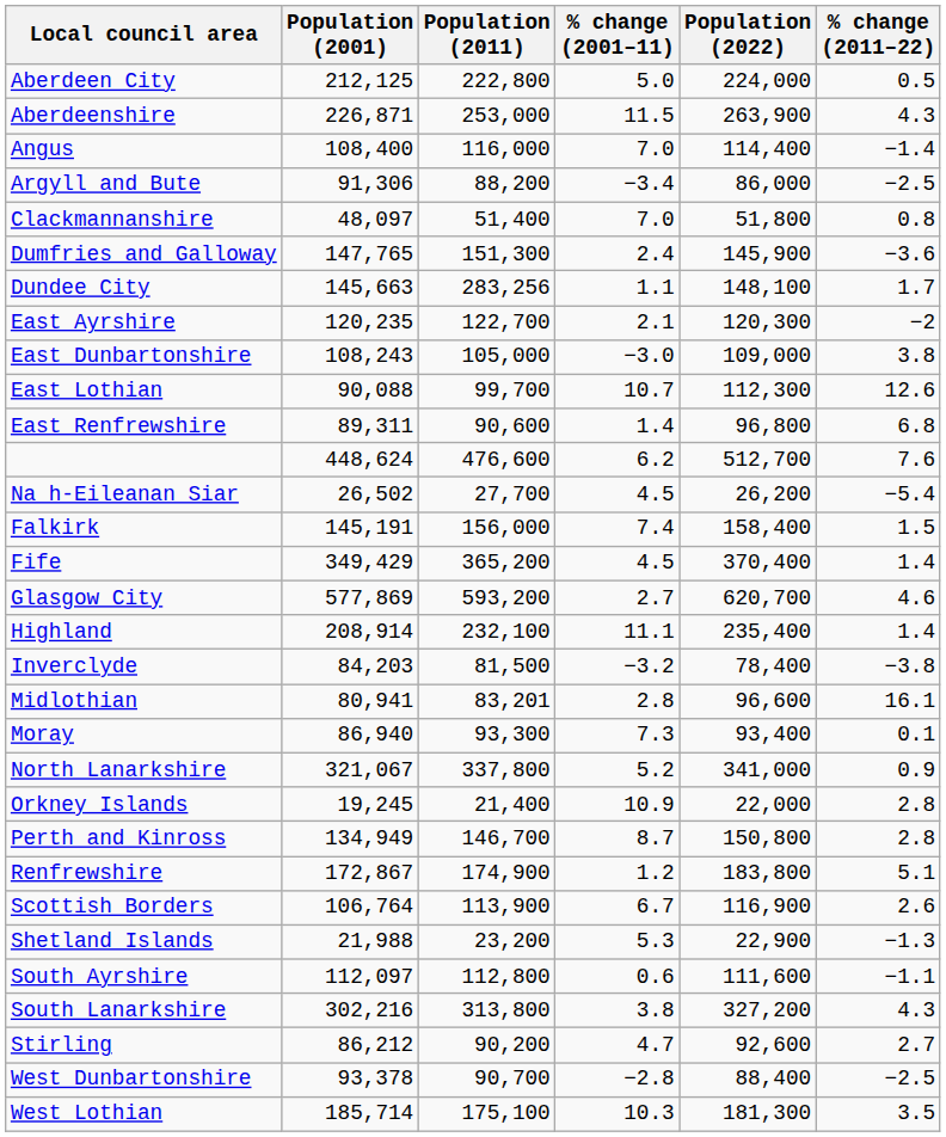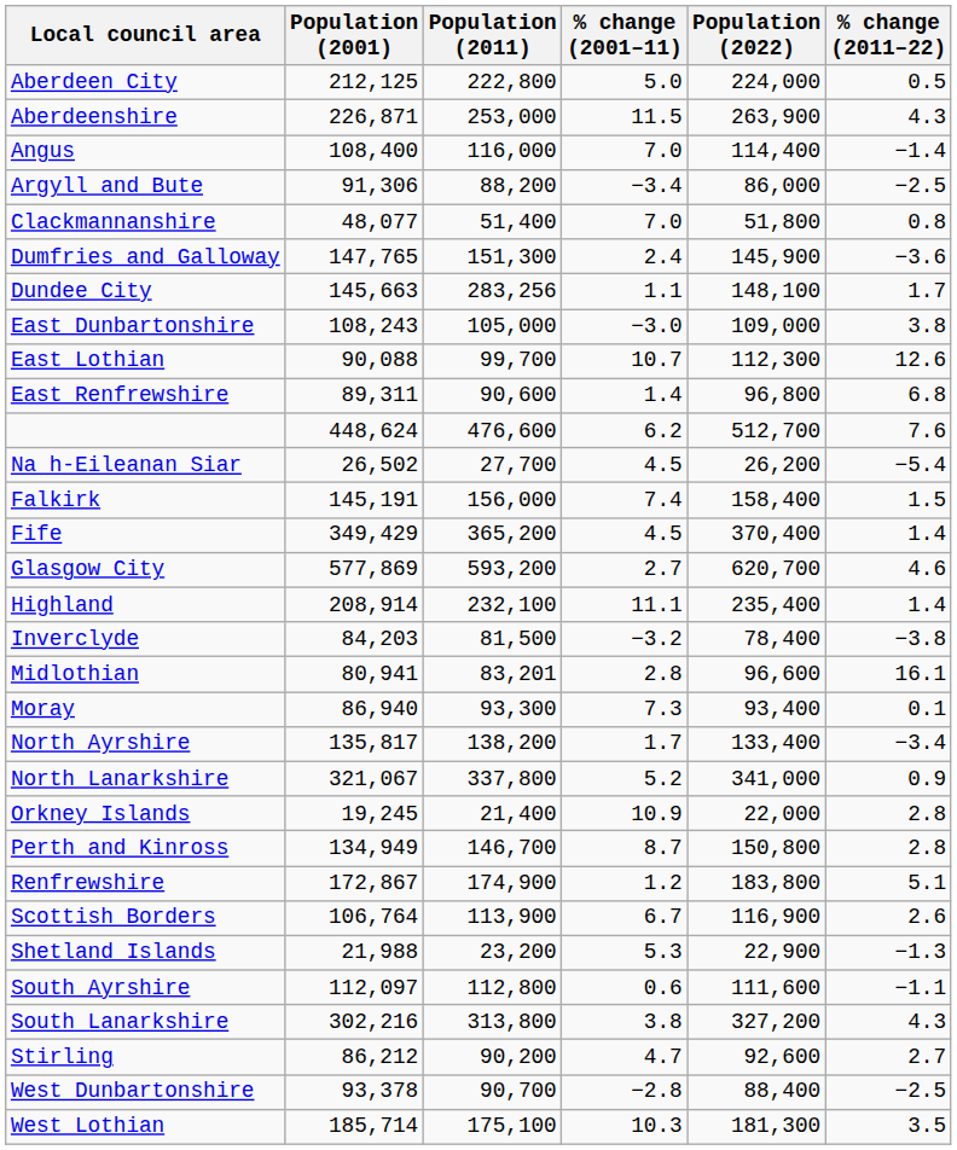 <table class="wikitable sortable" style="text-align:right">
 <tr>
 <th>Local council area</th>
 <th>Population<br>(2001)</th>
 <th>Population<br>(2011)</th>
 <th>% change<br>(2001–11)</th>
 <th>Population<br>(2022)</th>
 <th>% change<br>(2011–22)</th>
 </tr>
 <tr>
 <td style="text-align:left"><a href='#'>Aberdeen City</a></td>
 <td>212,125</td>
 <td>222,800</td>
 <td>5.0</td>
 <td>224,000</td>
 <td>0.5</td>
 </tr>
 <tr>
 <td style="text-align:left"><a href='#'>Aberdeenshire</a></td>
 <td>226,871</td>
 <td>253,000</td>
 <td>11.5</td>
 <td>263,900</td>
 <td>4.3</td>
 </tr>
 <tr>
 <td style="text-align:left"><a href='#'>Angus</a></td>
 <td>108,400</td>
 <td>116,000</td>
 <td>7.0</td>
 <td>114,400</td>
 <td>−1.4</td>
 </tr>
 <tr>
 <td style="text-align:left"><a href='#'>Argyll and Bute</a></td>
 <td>91,306</td>
 <td>88,200</td>
 <td>−3.4</td>
 <td>86,000</td>
 <td>−2.5</td>
 </tr>
 <tr>
 <td style="text-align:left"><a href='#'>Clackmannanshire</a></td>
-<td>48,097</td>
+<td>48,077</td>
 <td>51,400</td>
 <td>7.0</td>
 <td>51,800</td>
 <td>0.8</td>
 </tr>
 <tr>
 <td style="text-align:left"><a href='#'>Dumfries and Galloway</a></td>
 <td>147,765</td>
 <td>151,300</td>
 <td>2.4</td>
 <td>145,900</td>
 <td>−3.6</td>
 </tr>
 <tr>
 <td style="text-align:left"><a href='#'>Dundee City</a></td>
 <td>145,663</td>
 <td>283,256</td>
 <td>1.1</td>
 <td>148,100</td>
 <td>1.7</td>
-</tr>
-<tr>
-<td style="text-align:left"><a href='#'>East Ayrshire</a></td>
-<td>120,235</td>
-<td>122,700</td>
-<td>2.1</td>
-<td>120,300</td>
-<td>−2</td>
 </tr>
 <tr>
 <td style="text-align:left"><a href='#'>East Dunbartonshire</a></td>
 <td>108,243</td>
 <td>105,000</td>
 <td>−3.0</td>
 <td>109,000</td>
 <td>3.8</td>
 </tr>
 <tr>
 <td style="text-align:left"><a href='#'>East Lothian</a></td>
 <td>90,088</td>
 <td>99,700</td>
 <td>10.7</td>
 <td>112,300</td>
 <td>12.6</td>
 </tr>
 <tr>
 <td style="text-align:left"><a href='#'>East Renfrewshire</a></td>
 <td>89,311</td>
 <td>90,600</td>
 <td>1.4</td>
 <td>96,800</td>
 <td>6.8</td>
 </tr>
 <tr>
 <td style="text-align:left"></td>
 <td>448,624</td>
 <td>476,600</td>
 <td>6.2</td>
 <td>512,700</td>
 <td>7.6</td>
 </tr>
 <tr>
 <td style="text-align:left"><a href='#'>Na h-Eileanan Siar</a></td>
 <td>26,502</td>
 <td>27,700</td>
 <td>4.5</td>
 <td>26,200</td>
 <td>−5.4</td>
 </tr>
 <tr>
 <td style="text-align:left"><a href='#'>Falkirk</a></td>
 <td>145,191</td>
 <td>156,000</td>
 <td>7.4</td>
 <td>158,400</td>
 <td>1.5</td>
 </tr>
 <tr>
 <td style="text-align:left"><a href='#'>Fife</a></td>
 <td>349,429</td>
 <td>365,200</td>
 <td>4.5</td>
 <td>370,400</td>
 <td>1.4</td>
 </tr>
 <tr>
 <td style="text-align:left"><a href='#'>Glasgow City</a></td>
 <td>577,869</td>
 <td>593,200</td>
 <td>2.7</td>
 <td>620,700</td>
 <td>4.6</td>
 </tr>
 <tr>
 <td style="text-align:left"><a href='#'>Highland</a></td>
 <td>208,914</td>
 <td>232,100</td>
 <td>11.1</td>
 <td>235,400</td>
 <td>1.4</td>
 </tr>
 <tr>
 <td style="text-align:left"><a href='#'>Inverclyde</a></td>
 <td>84,203</td>
 <td>81,500</td>
 <td>−3.2</td>
 <td>78,400</td>
 <td>−3.8</td>
 </tr>
 <tr>
 <td style="text-align:left"><a href='#'>Midlothian</a></td>
 <td>80,941</td>
 <td>83,201</td>
 <td>2.8</td>
 <td>96,600</td>
 <td>16.1</td>
 </tr>
 <tr>
 <td style="text-align:left"><a href='#'>Moray</a></td>
 <td>86,940</td>
 <td>93,300</td>
 <td>7.3</td>
 <td>93,400</td>
 <td>0.1</td>
 </tr>
 <tr>
+<td style="text-align:left"><a href='#'>North Ayrshire</a></td>
+<td>135,817</td>
+<td>138,200</td>
+<td>1.7</td>
+<td>133,400</td>
+<td>−3.4</td>
+</tr>
+<tr>
 <td style="text-align:left"><a href='#'>North Lanarkshire</a></td>
 <td>321,067</td>
 <td>337,800</td>
 <td>5.2</td>
 <td>341,000</td>
 <td>0.9</td>
 </tr>
 <tr>
 <td style="text-align:left"><a href='#'>Orkney Islands</a></td>
 <td>19,245</td>
 <td>21,400</td>
 <td>10.9</td>
 <td>22,000</td>
 <td>2.8</td>
 </tr>
 <tr>
 <td style="text-align:left"><a href='#'>Perth and Kinross</a></td>
 <td>134,949</td>
 <td>146,700</td>
 <td>8.7</td>
 <td>150,800</td>
 <td>2.8</td>
 </tr>
 <tr>
 <td style="text-align:left"><a href='#'>Renfrewshire</a></td>
 <td>172,867</td>
 <td>174,900</td>
 <td>1.2</td>
 <td>183,800</td>
 <td>5.1</td>
 </tr>
 <tr>
 <td style="text-align:left"><a href='#'>Scottish Borders</a></td>
 <td>106,764</td>
 <td>113,900</td>
 <td>6.7</td>
 <td>116,900</td>
 <td>2.6</td>
 </tr>
 <tr>
 <td style="text-align:left"><a href='#'>Shetland Islands</a></td>
 <td>21,988</td>
 <td>23,200</td>
 <td>5.3</td>
 <td>22,900</td>
 <td>−1.3</td>
 </tr>
 <tr>
 <td style="text-align:left"><a href='#'>South Ayrshire</a></td>
 <td>112,097</td>
 <td>112,800</td>
 <td>0.6</td>
 <td>111,600</td>
 <td>−1.1</td>
 </tr>
 <tr>
 <td style="text-align:left"><a href='#'>South Lanarkshire</a></td>
 <td>302,216</td>
 <td>313,800</td>
 <td>3.8</td>
 <td>327,200</td>
 <td>4.3</td>
 </tr>
 <tr>
 <td style="text-align:left"><a href='#'>Stirling</a></td>
 <td>86,212</td>
 <td>90,200</td>
 <td>4.7</td>
 <td>92,600</td>
 <td>2.7</td>
 </tr>
 <tr>
 <td style="text-align:left"><a href='#'>West Dunbartonshire</a></td>
 <td>93,378</td>
 <td>90,700</td>
 <td>−2.8</td>
 <td>88,400</td>
 <td>−2.5</td>
 </tr>
 <tr>
 <td style="text-align:left"><a href='#'>West Lothian</a></td>
 <td>185,714</td>
 <td>175,100</td>
 <td>10.3</td>
 <td>181,300</td>
 <td>3.5</td>
 </tr>
 </table>
